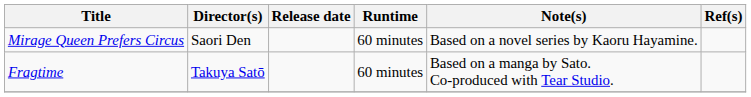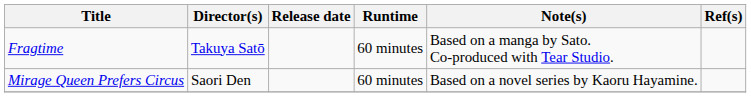 <table class="wikitable sortable">
 <tr>
 <th scope="col">Title</th>
 <th scope="col">Director(s)</th>
 <th scope="col">Release date</th>
 <th scope="col">Runtime</th>
 <th scope="col" class="unsortable">Note(s)</th>
 <th scope="col" class="unsortable">Ref(s)</th>
 </tr>
 <tr>
+<td><em><a href='#'>Fragtime</a></em></td>
+<td><a href='#'>Takuya Satō</a></td>
+<td></td>
+<td>60 minutes</td>
+<td>Based on a manga by Sato.<br>Co-produced with <a href='#'>Tear Studio</a>.</td>
+<td style="text-align:center"></td>
+</tr>
+<tr>
 <td><em><a href='#'>Mirage Queen Prefers Circus</a></em></td>
 <td>Saori Den</td>
 <td></td>
 <td>60 minutes</td>
 <td>Based on a novel series by Kaoru Hayamine.</td>
 <td style="text-align:center"></td>
 </tr>
 <tr>
-<td><em><a href='#'>Fragtime</a></em></td>
-<td><a href='#'>Takuya Satō</a></td>
-<td></td>
-<td>60 minutes</td>
-<td>Based on a manga by Sato.<br>Co-produced with <a href='#'>Tear Studio</a>.</td>
-<td style="text-align:center"></td>
-</tr>
-<tr>
 </tr>
 </table>
